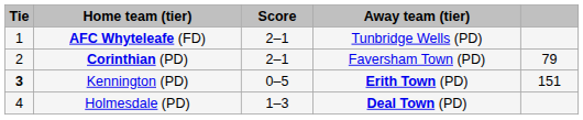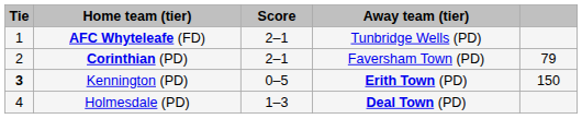 <table class="wikitable" style="width: 600px; background:WhiteSmoke; text-align:center; font-size:90%">
 <tr>
 <td scope="col" style="width:  5.00%; background:silver;"><strong>Tie</strong></td>
 <td scope="col" style="width: 36.25%; background:silver;"><strong>Home team (tier)</strong></td>
 <td scope="col" style="width: 12.50%; background:silver;"><strong>Score</strong></td>
 <td scope="col" style="width: 36.25%; background:silver;"><strong>Away team (tier)</strong></td>
 <td scope="col" style="width: 10.00%; background:silver;"><strong></strong></td>
 </tr>
 <tr>
 <td>1</td>
 <td><strong><a href='#'>AFC Whyteleafe</a></strong> (FD)</td>
 <td>2–1</td>
 <td><a href='#'>Tunbridge Wells</a> (PD)</td>
 <td></td>
 </tr>
 <tr>
 <td>2</td>
 <td><strong><a href='#'>Corinthian</a></strong> (PD)</td>
 <td>2–1</td>
 <td><a href='#'>Faversham Town</a> (PD)</td>
 <td>79</td>
 </tr>
 <tr>
 <td><strong>3</strong></td>
 <td><a href='#'>Kennington</a> (PD)</td>
 <td>0–5</td>
 <td><strong><a href='#'>Erith Town</a></strong> (PD)</td>
-<td>151</td>
+<td>150</td>
 </tr>
 <tr>
 <td>4</td>
 <td><a href='#'>Holmesdale</a> (PD)</td>
 <td>1–3</td>
 <td><strong><a href='#'>Deal Town</a></strong> (PD)</td>
 <td></td>
 </tr>
 </table>
